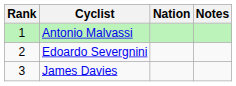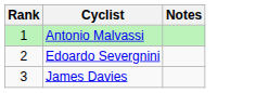 <table class="wikitable sortable" style="text-align:center;">
 <tr>
 <th>Rank</th>
 <th>Cyclist</th>
-<th>Nation</th>
 <th>Notes</th>
 </tr>
 <tr bgcolor=bbf3bb>
 <td>1</td>
 <td align=left><a href='#'>Antonio Malvassi</a></td>
-<td align=left></td>
 <td></td>
 </tr>
 <tr>
 <td>2</td>
 <td align=left><a href='#'>Edoardo Severgnini</a></td>
-<td align=left></td>
 <td></td>
 </tr>
 <tr>
 <td>3</td>
 <td align=left><a href='#'>James Davies</a></td>
-<td align=left></td>
 <td></td>
 </tr>
 </table>
